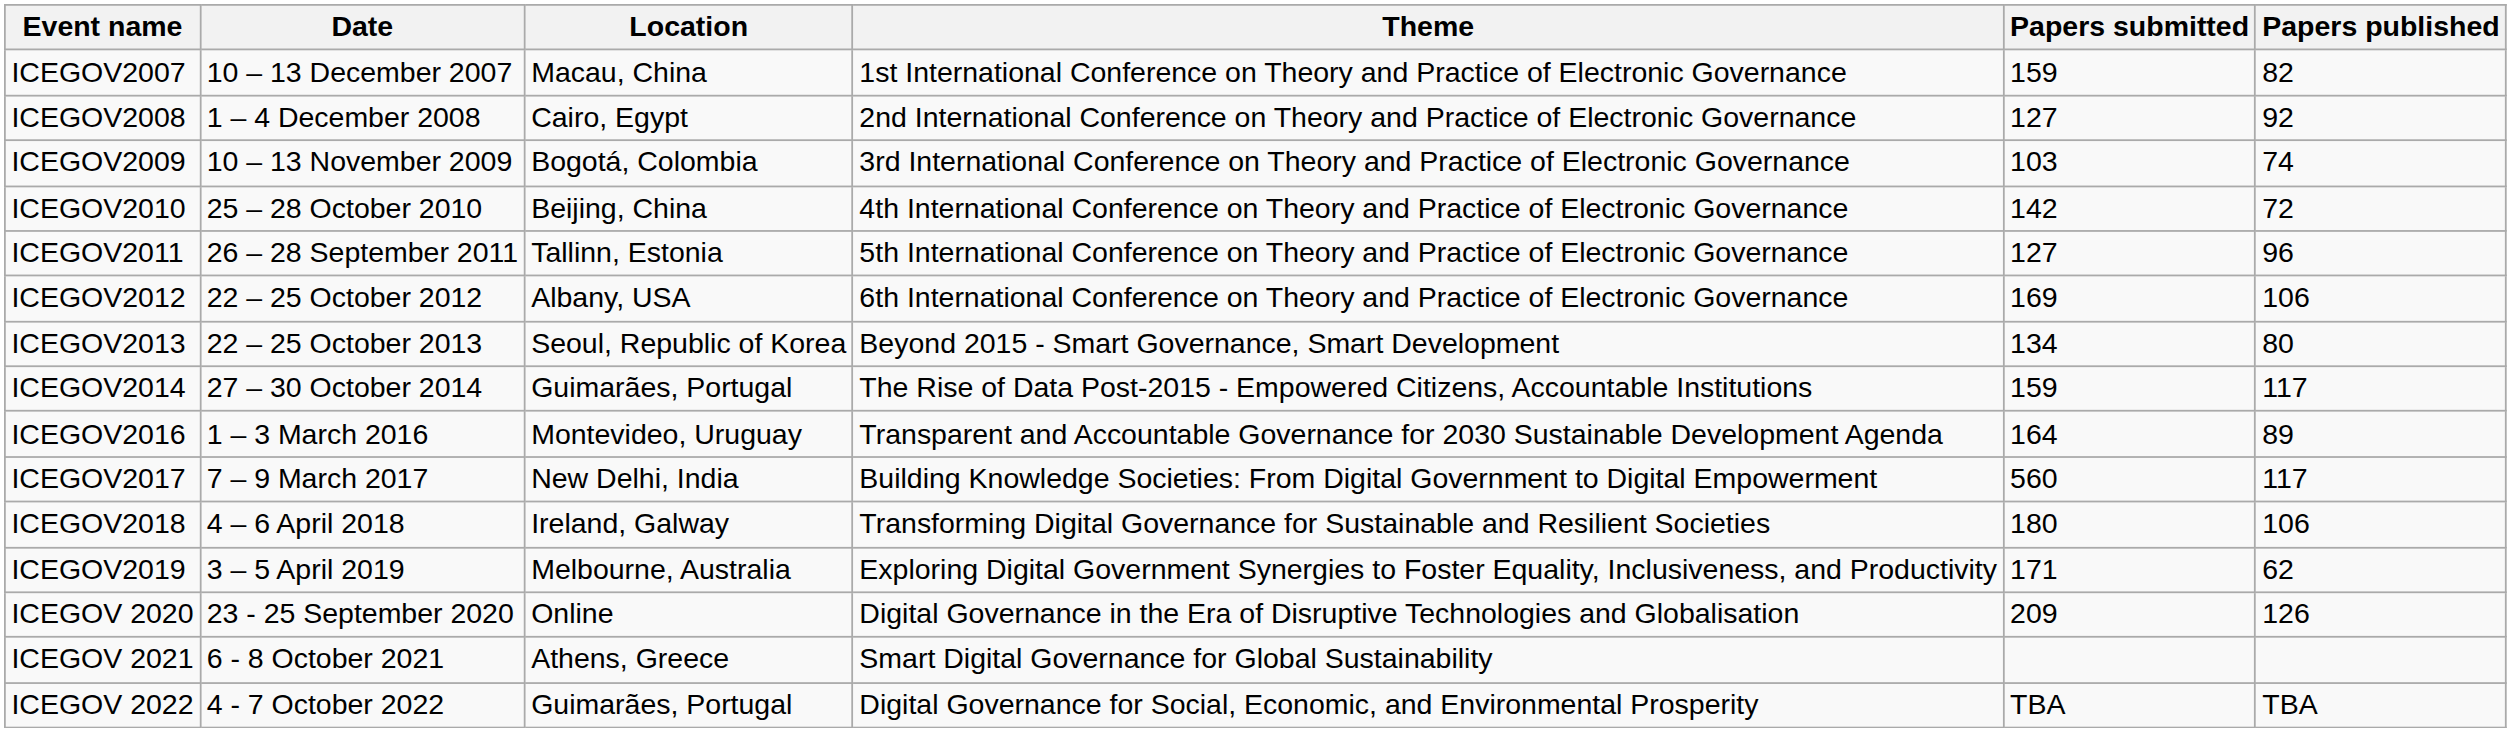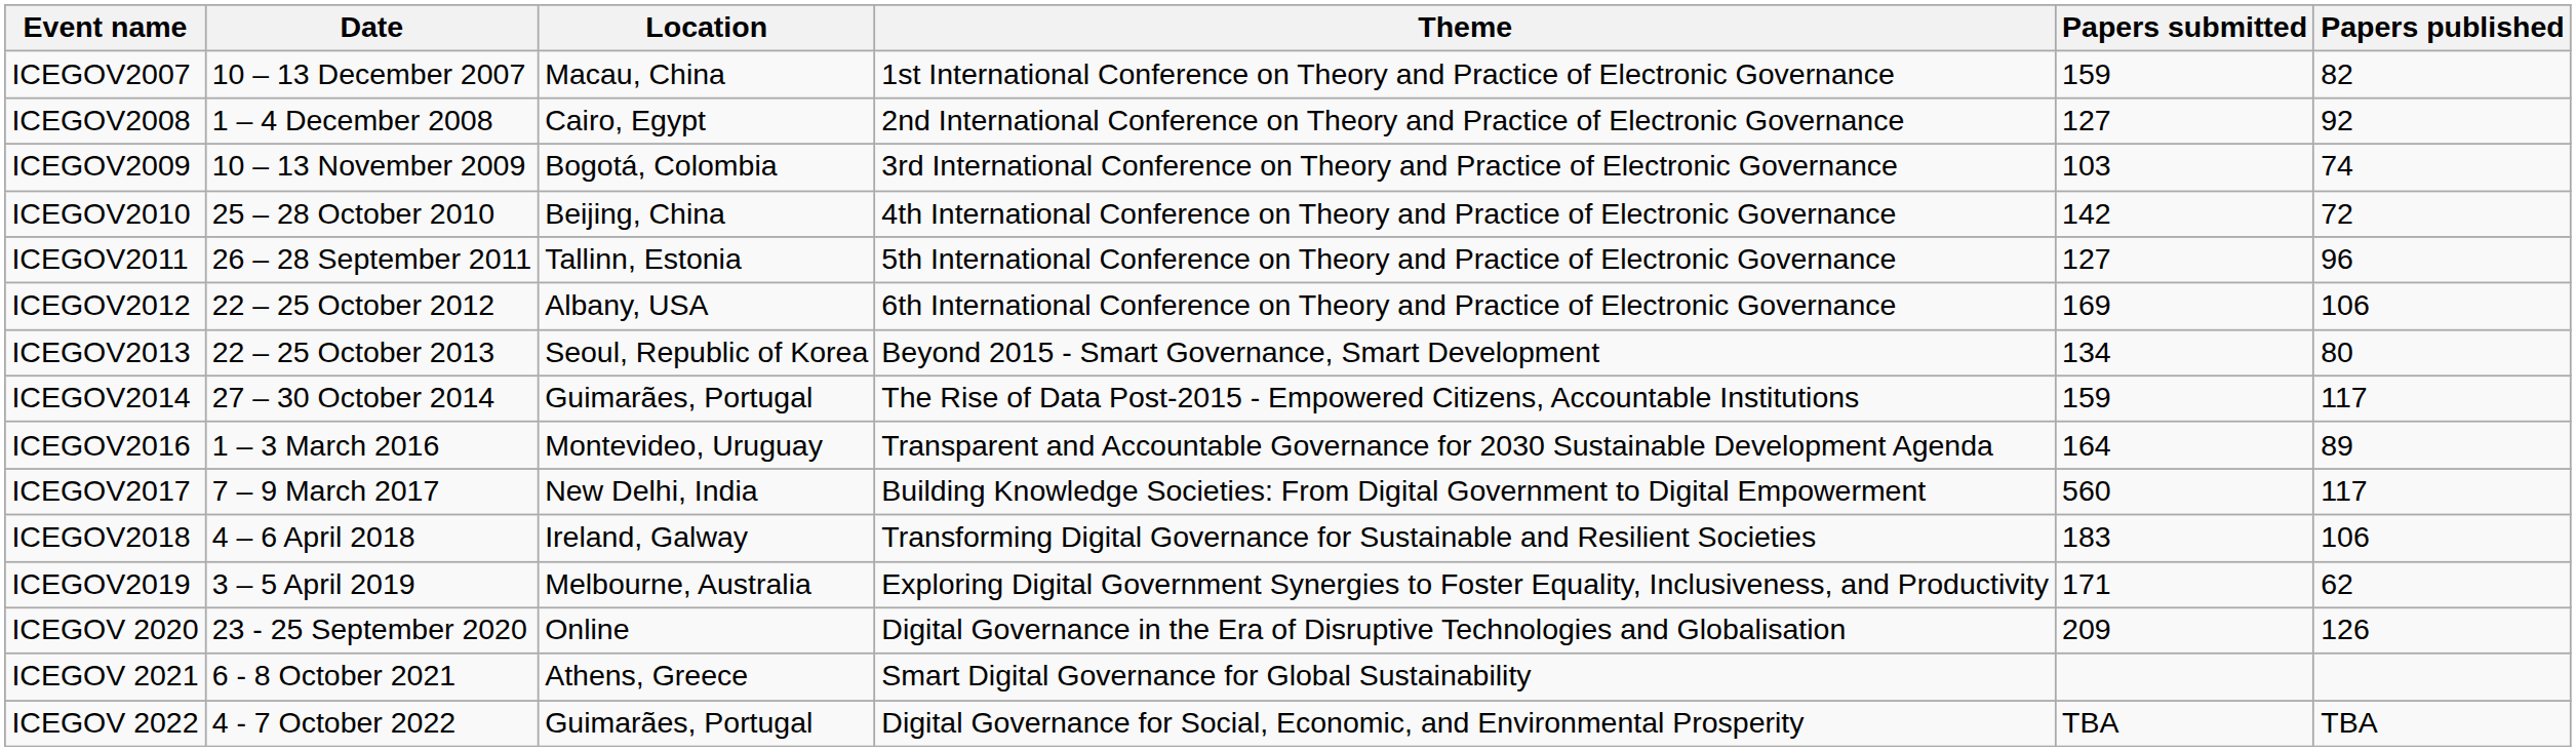 <table class="wikitable">
 <tr>
 <th>Event name</th>
 <th>Date</th>
 <th>Location</th>
 <th>Theme</th>
 <th>Papers submitted</th>
 <th>Papers published</th>
 </tr>
 <tr>
 <td>ICEGOV2007</td>
 <td>10 – 13 December 2007</td>
 <td>Macau, China</td>
 <td>1st International Conference on Theory and Practice of Electronic Governance</td>
 <td>159</td>
 <td>82</td>
 </tr>
 <tr>
 <td>ICEGOV2008</td>
 <td>1 – 4 December 2008</td>
 <td>Cairo, Egypt</td>
 <td>2nd International Conference on Theory and Practice of Electronic Governance</td>
 <td>127</td>
 <td>92</td>
 </tr>
 <tr>
 <td>ICEGOV2009</td>
 <td>10 – 13 November 2009</td>
 <td>Bogotá, Colombia</td>
 <td>3rd International Conference on Theory and Practice of Electronic Governance</td>
 <td>103</td>
 <td>74</td>
 </tr>
 <tr>
 <td>ICEGOV2010</td>
 <td>25 – 28 October 2010</td>
 <td>Beijing, China</td>
 <td>4th International Conference on Theory and Practice of Electronic Governance</td>
 <td>142</td>
 <td>72</td>
 </tr>
 <tr>
 <td>ICEGOV2011</td>
 <td>26 – 28 September 2011</td>
 <td>Tallinn, Estonia</td>
 <td>5th International Conference on Theory and Practice of Electronic Governance</td>
 <td>127</td>
 <td>96</td>
 </tr>
 <tr>
 <td>ICEGOV2012</td>
 <td>22 – 25 October 2012</td>
 <td>Albany, USA</td>
 <td>6th International Conference on Theory and Practice of Electronic Governance</td>
 <td>169</td>
 <td>106</td>
 </tr>
 <tr>
 <td>ICEGOV2013</td>
 <td>22 – 25 October 2013</td>
 <td>Seoul, Republic of Korea</td>
 <td>Beyond 2015 - Smart Governance, Smart Development</td>
 <td>134</td>
 <td>80</td>
 </tr>
 <tr>
 <td>ICEGOV2014</td>
 <td>27 – 30 October 2014</td>
 <td>Guimarães, Portugal</td>
 <td>The Rise of Data Post-2015 - Empowered Citizens, Accountable Institutions</td>
 <td>159</td>
 <td>117</td>
 </tr>
 <tr>
 <td>ICEGOV2016</td>
 <td>1 – 3 March 2016</td>
 <td>Montevideo, Uruguay</td>
 <td>Transparent and Accountable Governance for 2030 Sustainable Development Agenda</td>
 <td>164</td>
 <td>89</td>
 </tr>
 <tr>
 <td>ICEGOV2017</td>
 <td>7 – 9 March 2017</td>
 <td>New Delhi, India</td>
 <td>Building Knowledge Societies: From Digital Government to Digital Empowerment</td>
 <td>560</td>
 <td>117</td>
 </tr>
 <tr>
 <td>ICEGOV2018</td>
 <td>4 – 6 April 2018</td>
 <td>Ireland, Galway</td>
 <td>Transforming Digital Governance for Sustainable and Resilient Societies</td>
-<td>180</td>
+<td>183</td>
 <td>106</td>
 </tr>
 <tr>
 <td>ICEGOV2019</td>
 <td>3 – 5 April 2019</td>
 <td>Melbourne, Australia</td>
 <td>Exploring Digital Government Synergies to Foster Equality, Inclusiveness, and Productivity</td>
 <td>171</td>
 <td>62</td>
 </tr>
 <tr>
 <td>ICEGOV 2020</td>
 <td>23 - 25 September 2020</td>
 <td>Online</td>
 <td>Digital Governance in the Era of Disruptive Technologies and Globalisation</td>
 <td>209</td>
 <td>126</td>
 </tr>
 <tr>
 <td>ICEGOV 2021</td>
 <td>6 - 8 October 2021</td>
 <td>Athens, Greece</td>
 <td>Smart Digital Governance for Global Sustainability</td>
 <td></td>
 <td></td>
 </tr>
 <tr>
 <td>ICEGOV 2022</td>
 <td>4 - 7 October 2022</td>
 <td>Guimarães, Portugal</td>
 <td>Digital Governance for Social, Economic, and Environmental Prosperity</td>
 <td>TBA</td>
 <td>TBA</td>
 </tr>
 </table>
